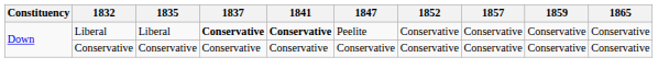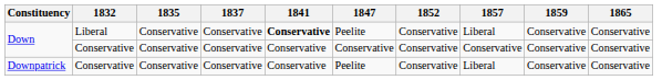 <table class=wikitable sortable>
 <tr>
 <th>Constituency</th>
 <th>1832</th>
 <th>1835</th>
 <th>1837</th>
 <th>1841</th>
 <th>1847</th>
 <th>1852</th>
 <th>1857</th>
 <th>1859</th>
 <th>1865</th>
 </tr>
 <tr>
 <td rowspan=2><a href='#'>Down</a></td>
 <td bgcolor=>Liberal</td>
-<td bgcolor=>Liberal</td>
-<td bgcolor=><strong>Conservative</strong></td>
+<td bgcolor=>Conservative</td>
+<td bgcolor=>Conservative</td>
 <td bgcolor=><strong>Conservative</strong></td>
 <td bgcolor=>Peelite</td>
 <td bgcolor=>Conservative</td>
-<td bgcolor=>Conservative</td>
+<td bgcolor=>Liberal</td>
 <td bgcolor=>Conservative</td>
 <td bgcolor=>Conservative</td>
 </tr>
 <tr>
 <td bgcolor=>Conservative</td>
 <td bgcolor=>Conservative</td>
 <td bgcolor=>Conservative</td>
 <td bgcolor=>Conservative</td>
 <td bgcolor=>Conservative</td>
 <td bgcolor=>Conservative</td>
 <td bgcolor=>Conservative</td>
 <td bgcolor=>Conservative</td>
 <td bgcolor=>Conservative</td>
 </tr>
+<tr>
+<td><a href='#'>Downpatrick</a></td>
+<td bgcolor=>Conservative</td>
+<td bgcolor=>Conservative</td>
+<td bgcolor=>Conservative</td>
+<td bgcolor=>Conservative</td>
+<td bgcolor=>Peelite</td>
+<td bgcolor=>Conservative</td>
+<td bgcolor=>Liberal</td>
+<td bgcolor=>Conservative</td>
+<td bgcolor=>Conservative</td>
+</tr>
 </table>
